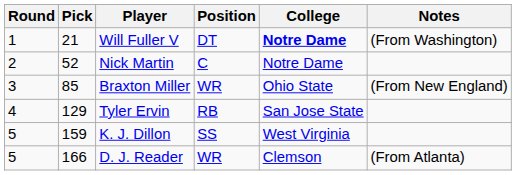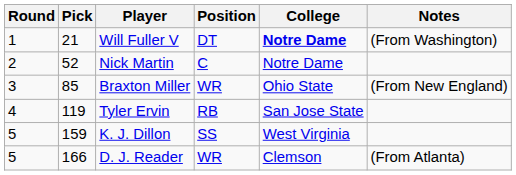 <table class="wikitable">
 <tr>
 <th>Round</th>
 <th>Pick</th>
 <th>Player</th>
 <th>Position</th>
 <th>College</th>
 <th>Notes</th>
 </tr>
 <tr>
 <td>1</td>
 <td>21</td>
 <td><a href='#'>Will Fuller V</a></td>
 <td><a href='#'>DT</a></td>
 <td><strong><a href='#'>Notre Dame</a></strong></td>
 <td>(From Washington)</td>
 </tr>
 <tr>
 <td>2</td>
 <td>52</td>
 <td><a href='#'>Nick Martin</a></td>
 <td><a href='#'>C</a></td>
 <td><a href='#'>Notre Dame</a></td>
 <td></td>
 </tr>
 <tr>
 <td>3</td>
 <td>85</td>
 <td><a href='#'>Braxton Miller</a></td>
 <td><a href='#'>WR</a></td>
 <td><a href='#'>Ohio State</a></td>
 <td>(From New England)</td>
 </tr>
 <tr>
 <td>4</td>
-<td>129</td>
+<td>119</td>
 <td><a href='#'>Tyler Ervin</a></td>
 <td><a href='#'>RB</a></td>
 <td><a href='#'>San Jose State</a></td>
 <td></td>
 </tr>
 <tr>
 <td>5</td>
 <td>159</td>
 <td><a href='#'>K. J. Dillon</a></td>
 <td><a href='#'>SS</a></td>
 <td><a href='#'>West Virginia</a></td>
 <td></td>
 </tr>
 <tr>
 <td>5</td>
 <td>166</td>
 <td><a href='#'>D. J. Reader</a></td>
 <td><a href='#'>WR</a></td>
 <td><a href='#'>Clemson</a></td>
 <td>(From Atlanta)</td>
 </tr>
 </table>
